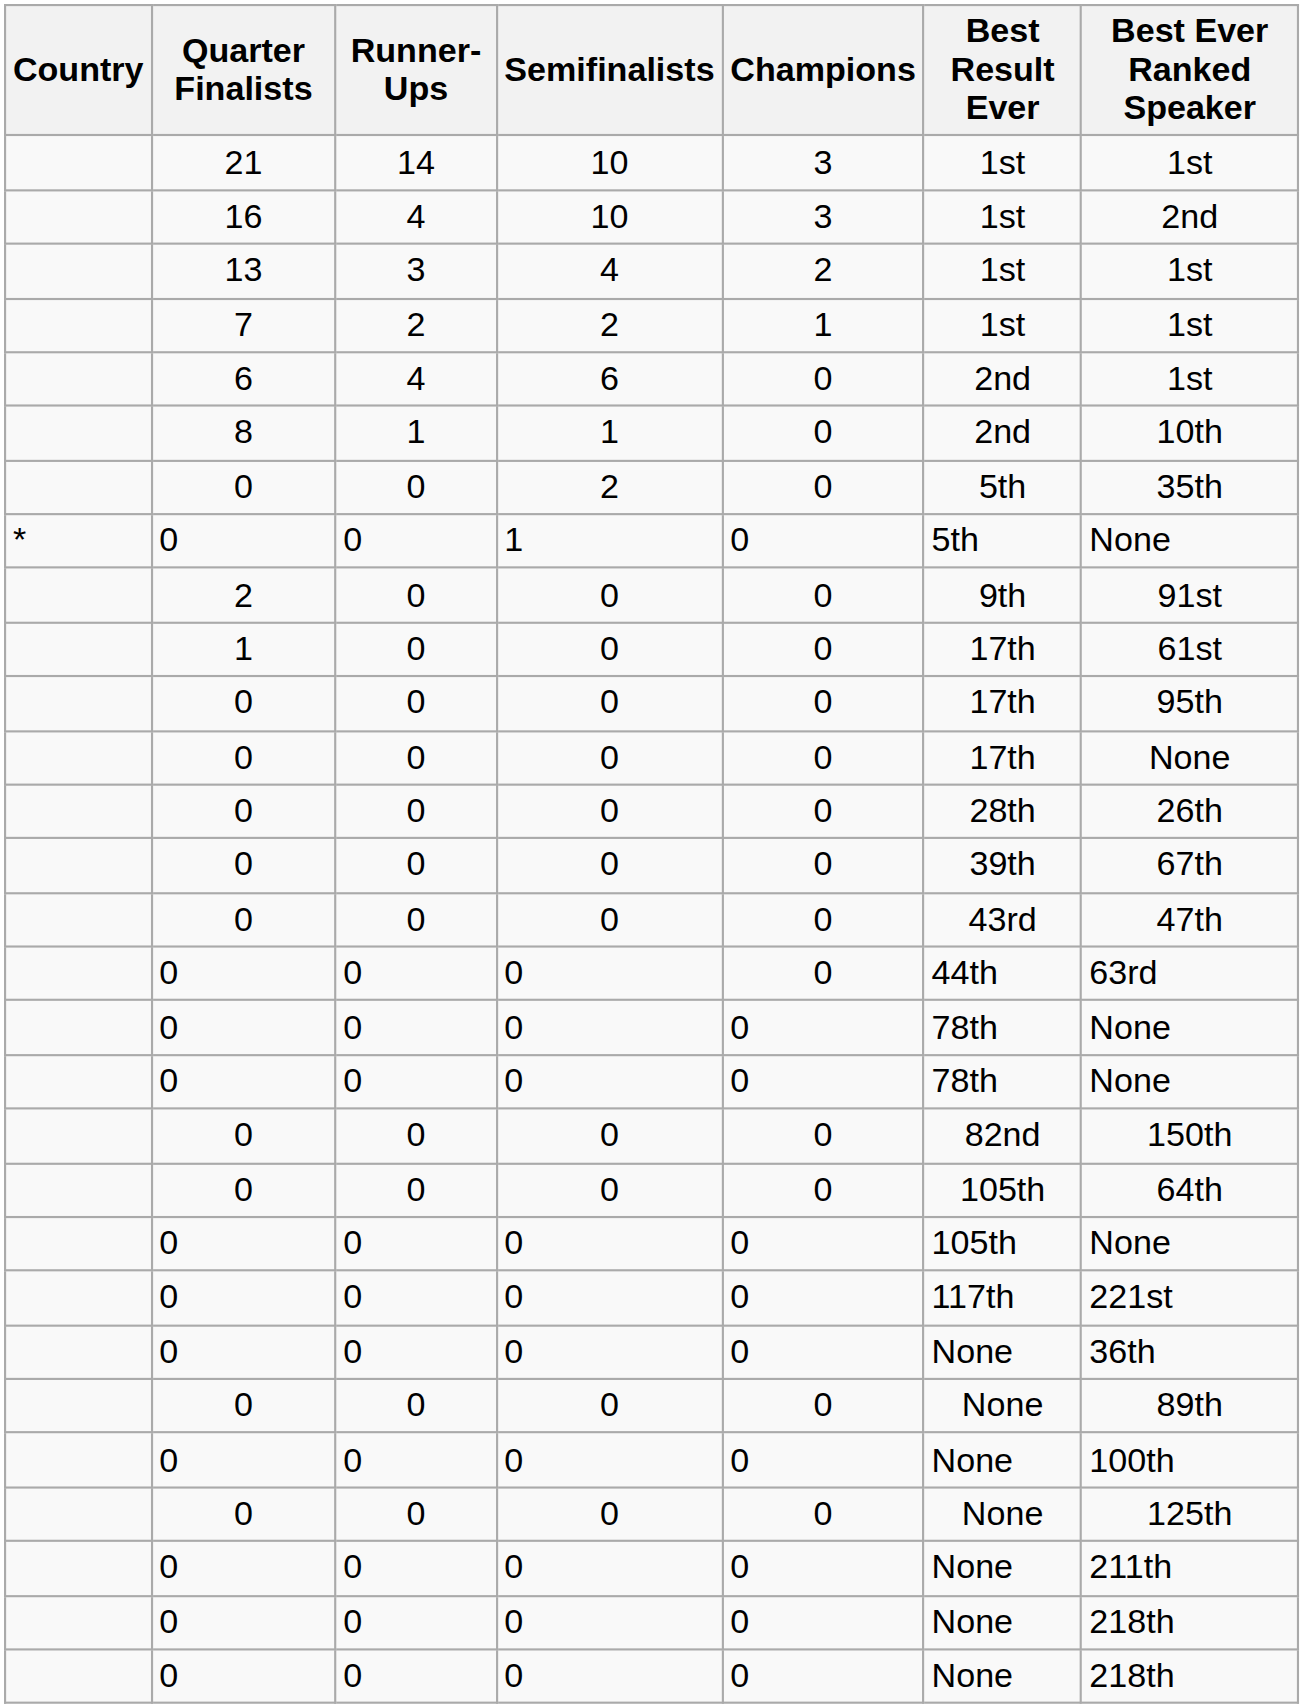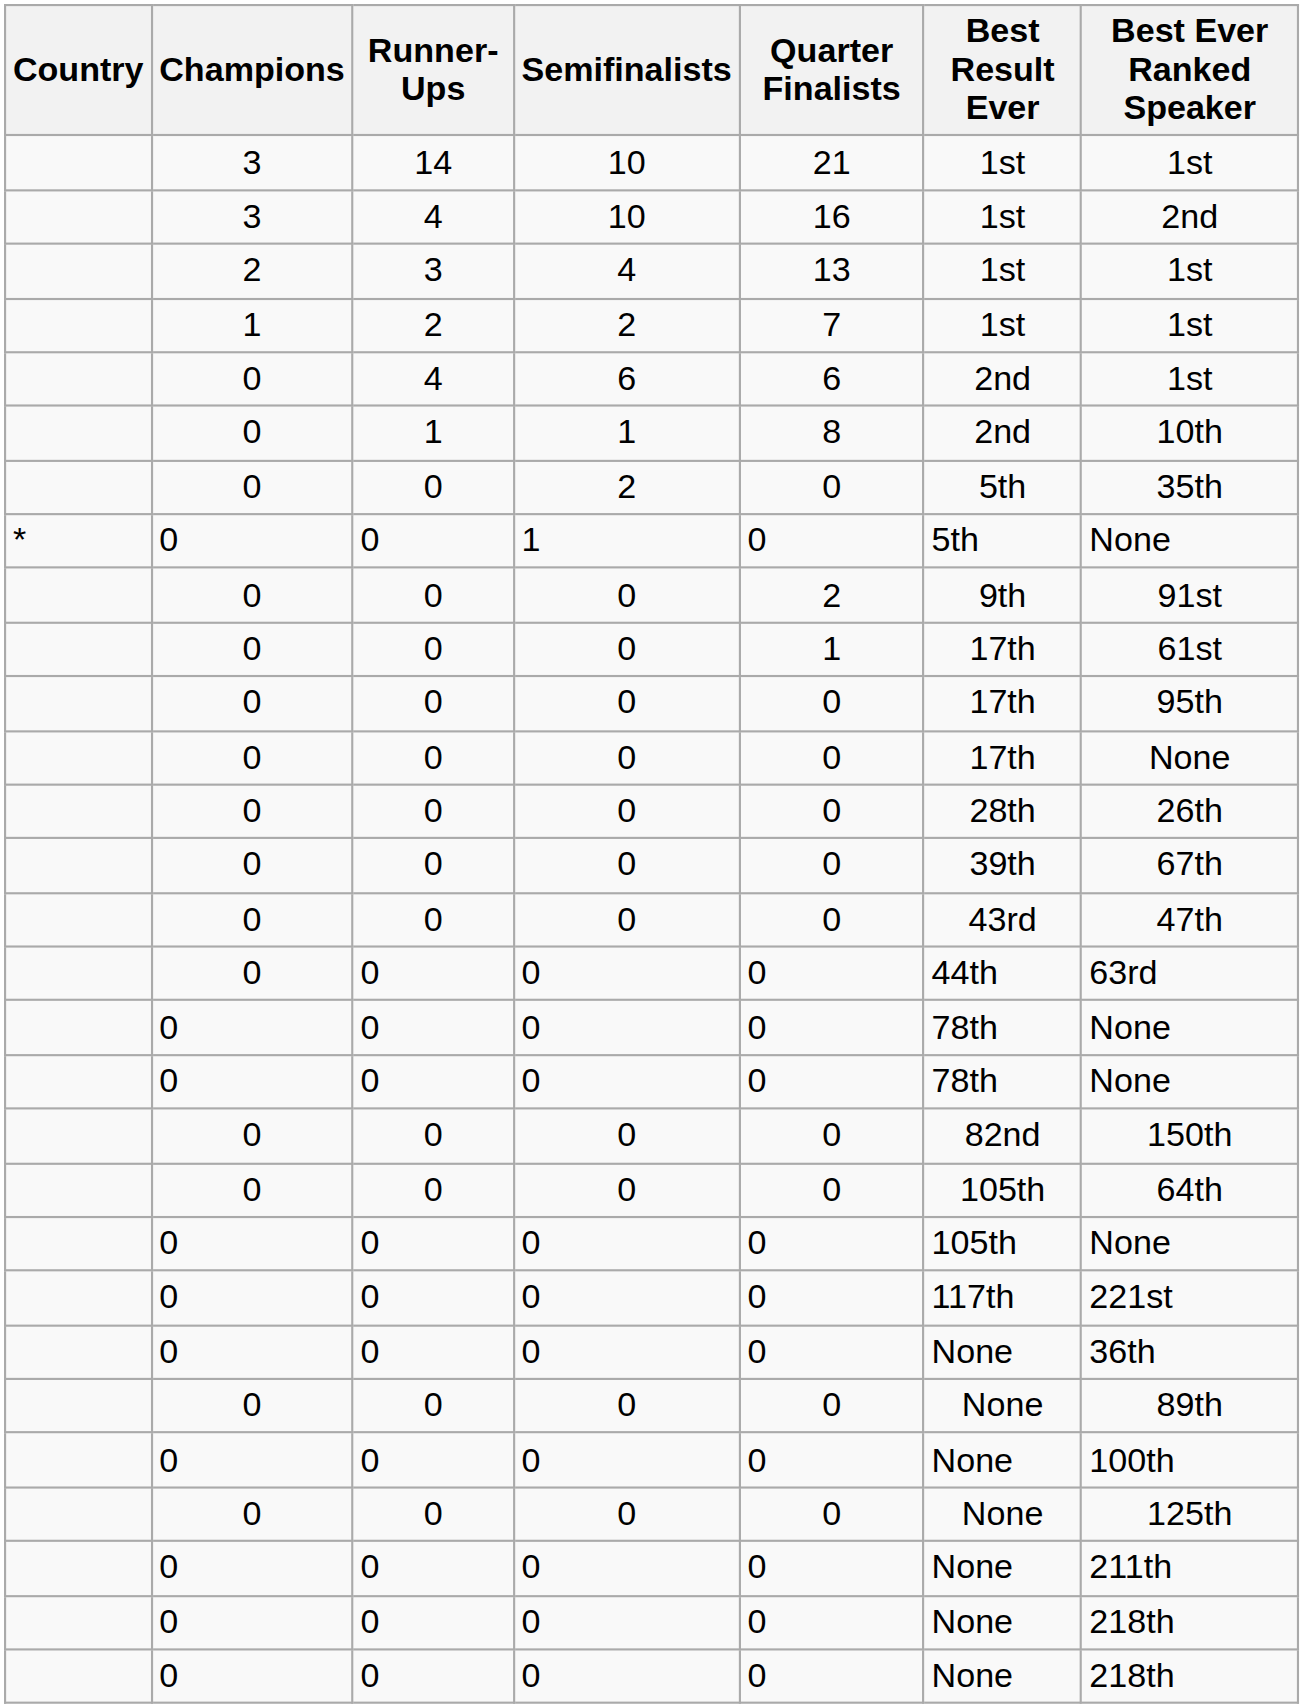 <table class="wikitable sortable collapsible">
 <tr>
 <th>Country</th>
-<th>Quarter Finalists</th>
+<th>Champions</th>
 <th>Runner-Ups</th>
 <th>Semifinalists</th>
-<th>Champions</th>
+<th>Quarter Finalists</th>
 <th>Best Result Ever</th>
 <th>Best Ever Ranked Speaker</th>
 </tr>
 <tr>
 <td></td>
-<td align="center">21</td>
+<td align="center">3</td>
 <td align="center">14</td>
 <td align="center">10</td>
-<td align="center">3</td>
+<td align="center">21</td>
 <td align="center">1st</td>
 <td align="center">1st</td>
 </tr>
 <tr>
 <td></td>
-<td align=center>16</td>
+<td align=center>3</td>
 <td align=center>4</td>
 <td align=center>10</td>
-<td align=center>3</td>
+<td align=center>16</td>
 <td align=center>1st</td>
 <td align="center">2nd</td>
 </tr>
 <tr>
 <td></td>
-<td align=center>13</td>
+<td align=center>2</td>
 <td align=center>3</td>
 <td align=center>4</td>
-<td align=center>2</td>
+<td align=center>13</td>
 <td align=center>1st</td>
 <td align=center>1st</td>
 </tr>
 <tr>
 <td></td>
-<td align=center>7</td>
+<td align=center>1</td>
 <td align=center>2</td>
 <td align=center>2</td>
-<td align=center>1</td>
+<td align=center>7</td>
 <td align=center>1st</td>
 <td align=center>1st</td>
 </tr>
 <tr>
 <td></td>
-<td align="center">6</td>
+<td align="center">0</td>
 <td align="center">4</td>
 <td align="center">6</td>
-<td align="center">0</td>
+<td align="center">6</td>
 <td align="center">2nd</td>
 <td align=center>1st</td>
 </tr>
 <tr>
 <td></td>
-<td align="center">8</td>
+<td align="center">0</td>
 <td align="center">1</td>
 <td align="center">1</td>
-<td align="center">0</td>
+<td align="center">8</td>
 <td align="center">2nd</td>
 <td align="center">10th</td>
 </tr>
 <tr>
 <td></td>
 <td align=center>0</td>
 <td align=center>0</td>
 <td align=center>2</td>
 <td align=center>0</td>
 <td align=center>5th</td>
 <td align=center>35th</td>
 </tr>
 <tr>
 <td>*</td>
 <td>0</td>
 <td>0</td>
 <td>1</td>
 <td>0</td>
 <td>5th</td>
 <td>None</td>
 </tr>
 <tr>
 <td></td>
-<td align="center">2</td>
 <td align="center">0</td>
 <td align="center">0</td>
 <td align="center">0</td>
+<td align="center">2</td>
 <td align="center">9th</td>
 <td align="center">91st</td>
 </tr>
 <tr>
 <td></td>
-<td align=center>1</td>
 <td align=center>0</td>
 <td align=center>0</td>
 <td align=center>0</td>
+<td align=center>1</td>
 <td align=center>17th</td>
 <td align=center>61st</td>
 </tr>
 <tr>
 <td></td>
 <td align=center>0</td>
 <td align=center>0</td>
 <td align=center>0</td>
 <td align=center>0</td>
 <td align=center>17th</td>
 <td align=center>95th</td>
 </tr>
 <tr>
 <td></td>
 <td align="center">0</td>
 <td align="center">0</td>
 <td align="center">0</td>
 <td align="center">0</td>
 <td align="center">17th</td>
 <td align="center">None</td>
 </tr>
 <tr>
 <td></td>
 <td align=center>0</td>
 <td align=center>0</td>
 <td align=center>0</td>
 <td align=center>0</td>
 <td align=center>28th</td>
 <td align=center>26th</td>
 </tr>
 <tr>
 <td></td>
 <td align=center>0</td>
 <td align=center>0</td>
 <td align=center>0</td>
 <td align=center>0</td>
 <td align=center>39th</td>
 <td align=center>67th</td>
 </tr>
 <tr>
 <td></td>
 <td align=center>0</td>
 <td align=center>0</td>
 <td align=center>0</td>
 <td align=center>0</td>
 <td align=center>43rd</td>
 <td align=center>47th</td>
 </tr>
 <tr>
 <td></td>
+<td align=center>0</td>
 <td>0</td>
 <td>0</td>
 <td>0</td>
-<td align=center>0</td>
 <td>44th</td>
 <td>63rd</td>
 </tr>
 <tr>
 <td></td>
 <td>0</td>
 <td>0</td>
 <td>0</td>
 <td>0</td>
 <td>78th</td>
 <td>None</td>
 </tr>
 <tr>
 <td></td>
 <td>0</td>
 <td>0</td>
 <td>0</td>
 <td>0</td>
 <td>78th</td>
 <td>None</td>
 </tr>
 <tr>
 <td></td>
 <td align=center>0</td>
 <td align=center>0</td>
 <td align=center>0</td>
 <td align=center>0</td>
 <td align=center>82nd</td>
 <td align=center>150th</td>
 </tr>
 <tr>
 <td></td>
 <td align="center">0</td>
 <td align="center">0</td>
 <td align="center">0</td>
 <td align="center">0</td>
 <td align="center">105th</td>
 <td align="center">64th</td>
 </tr>
 <tr>
 <td></td>
 <td>0</td>
 <td>0</td>
 <td>0</td>
 <td>0</td>
 <td>105th</td>
 <td>None</td>
 </tr>
 <tr>
 <td></td>
 <td>0</td>
 <td>0</td>
 <td>0</td>
 <td>0</td>
 <td>117th</td>
 <td>221st</td>
 </tr>
 <tr>
 <td></td>
 <td>0</td>
 <td>0</td>
 <td>0</td>
 <td>0</td>
 <td>None</td>
 <td>36th</td>
 </tr>
 <tr>
 <td></td>
 <td align=center>0</td>
 <td align=center>0</td>
 <td align=center>0</td>
 <td align=center>0</td>
 <td align=center>None</td>
 <td align=center>89th</td>
 </tr>
 <tr>
 <td></td>
 <td>0</td>
 <td>0</td>
 <td>0</td>
 <td>0</td>
 <td>None</td>
 <td>100th</td>
 </tr>
 <tr>
 <td></td>
 <td align=center>0</td>
 <td align=center>0</td>
 <td align=center>0</td>
 <td align=center>0</td>
 <td align=center>None</td>
 <td align=center>125th</td>
 </tr>
 <tr>
 <td></td>
 <td>0</td>
 <td>0</td>
 <td>0</td>
 <td>0</td>
 <td>None</td>
 <td>211th</td>
 </tr>
 <tr>
 <td></td>
 <td>0</td>
 <td>0</td>
 <td>0</td>
 <td>0</td>
 <td>None</td>
 <td>218th</td>
 </tr>
 <tr>
 <td></td>
 <td>0</td>
 <td>0</td>
 <td>0</td>
 <td>0</td>
 <td>None</td>
 <td>218th</td>
 </tr>
 </table>
